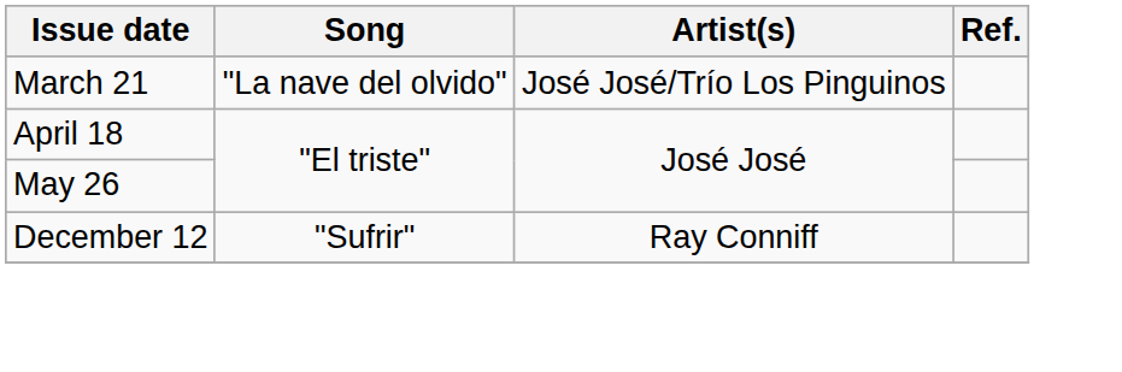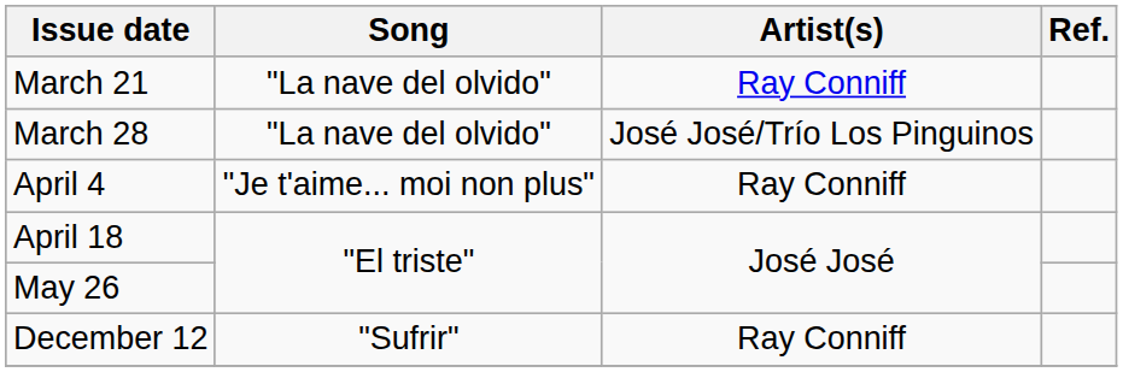 <table class="wikitable" style="text-align: left;">
 <tr>
 <th>Issue date</th>
 <th>Song</th>
 <th>Artist(s)</th>
 <th>Ref.</th>
 </tr>
 <tr>
 <td>March 21</td>
 <td align="center">"La nave del olvido"</td>
+<td align="center"><a href='#'>Ray Conniff</a></td>
+<td align="center"></td>
+</tr>
+<tr>
+<td>March 28</td>
+<td align="center">"La nave del olvido"</td>
 <td align="center">José José/Trío Los Pinguinos</td>
+<td align="center"></td>
+</tr>
+<tr>
+<td>April 4</td>
+<td align="center">"Je t'aime... moi non plus"</td>
+<td align="center">Ray Conniff</td>
 <td align="center"></td>
 </tr>
 <tr>
 <td>April 18</td>
 <td align="center" rowspan="2">"El triste"</td>
 <td align="center" rowspan="2">José José</td>
 <td align="center"></td>
 </tr>
 <tr>
 <td>May 26</td>
 <td align="center"></td>
 </tr>
 <tr>
 <td>December 12</td>
 <td align="center">"Sufrir"</td>
 <td align="center">Ray Conniff</td>
 <td align="center"></td>
 </tr>
 <tr>
 </tr>
 </table>
